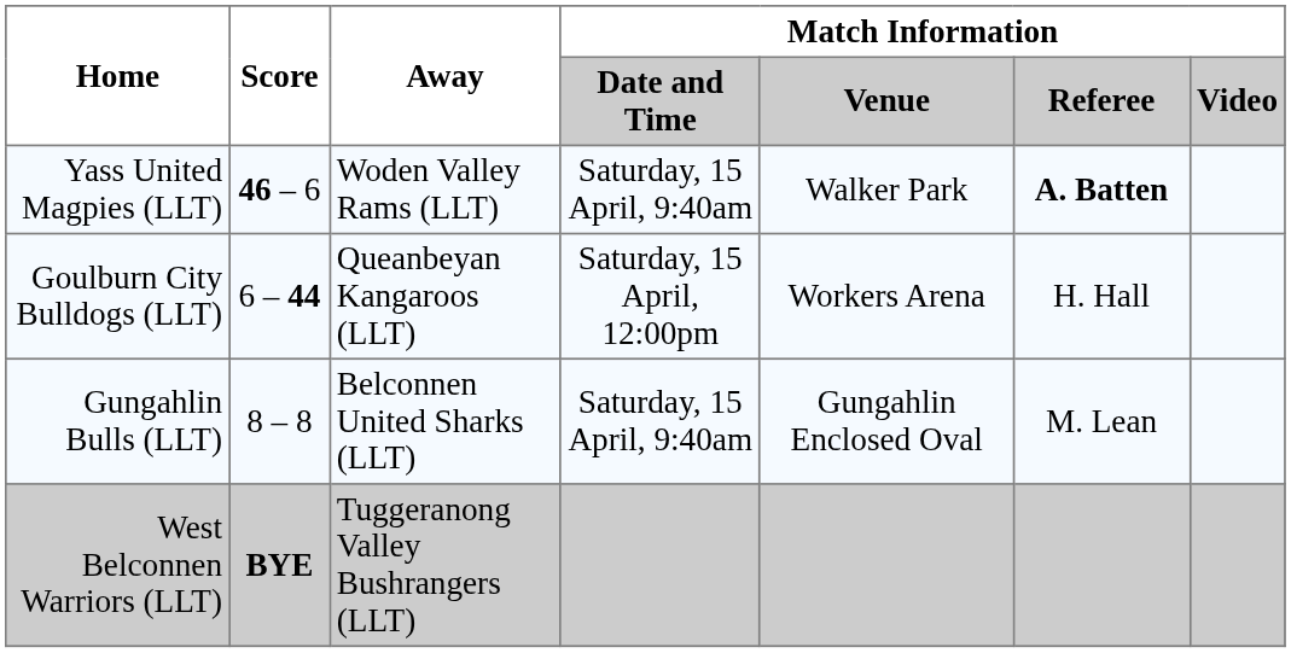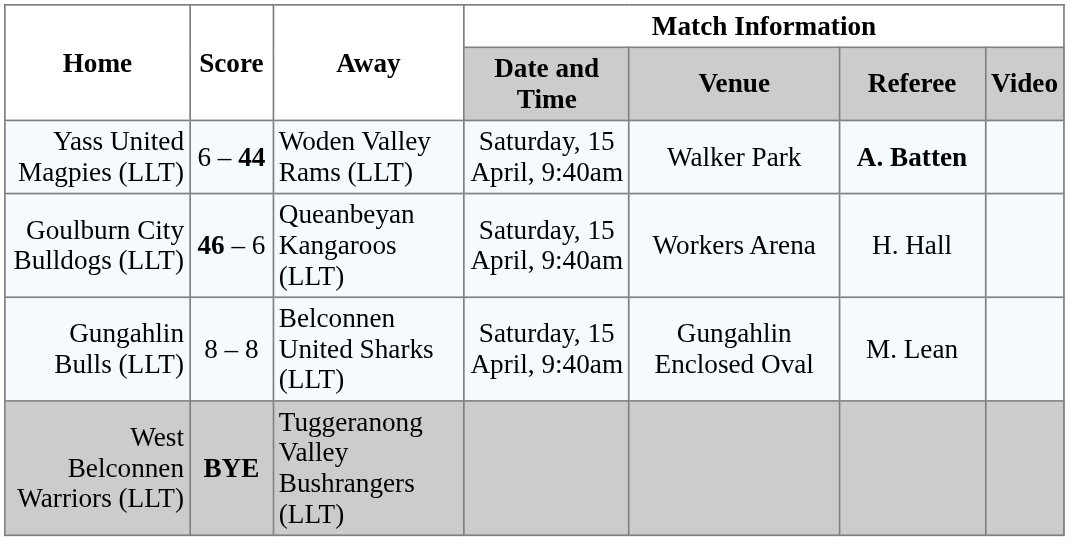 <table border="1" cellpadding="3" cellspacing="0" width="100%" style="border-collapse:collapse;  text-align:center;">
 <tr>
 <th rowspan="2" width="19%">Home</th>
 <th rowspan="2" width="8%">Score</th>
 <th rowspan="2" width="19%">Away</th>
 <th colspan="4">Match Information</th>
 </tr>
 <tr style="background:#CCCCCC">
 <th width="17%">Date and Time</th>
 <th width="22%">Venue</th>
 <th width="50%">Referee</th>
 <th>Video</th>
 </tr>
 <tr style="text-align:center; background:#f5faff;">
 <td align="right">Yass United Magpies (LLT) </td>
-<td><strong>46</strong> – 6</td>
+<td>6 – <strong>44</strong></td>
 <td align="left"> Woden Valley Rams (LLT)</td>
 <td>Saturday, 15 April, 9:40am</td>
 <td>Walker Park</td>
 <td><strong>A. Batten</strong></td>
 <td></td>
 </tr>
 <tr style="text-align:center; background:#f5faff;">
 <td align="right">Goulburn City Bulldogs (LLT) </td>
-<td>6 – <strong>44</strong></td>
+<td><strong>46</strong> – 6</td>
 <td align="left"> Queanbeyan Kangaroos (LLT)</td>
-<td>Saturday, 15 April, 12:00pm</td>
+<td>Saturday, 15 April, 9:40am</td>
 <td>Workers Arena</td>
 <td>H. Hall</td>
 <td></td>
 </tr>
 <tr style="text-align:center; background:#f5faff;">
 <td align="right">Gungahlin Bulls (LLT) </td>
 <td>8 – 8</td>
 <td align="left"> Belconnen United Sharks (LLT)</td>
 <td>Saturday, 15 April, 9:40am</td>
 <td>Gungahlin Enclosed Oval</td>
 <td>M. Lean</td>
 <td></td>
 </tr>
 <tr style="text-align:center; background:#CCCCCC;">
 <td align="right">West Belconnen Warriors (LLT) </td>
 <td><strong>BYE</strong></td>
 <td align="left"> Tuggeranong Valley Bushrangers (LLT)</td>
 <td></td>
 <td></td>
 <td></td>
 <td></td>
 </tr>
 </table>
